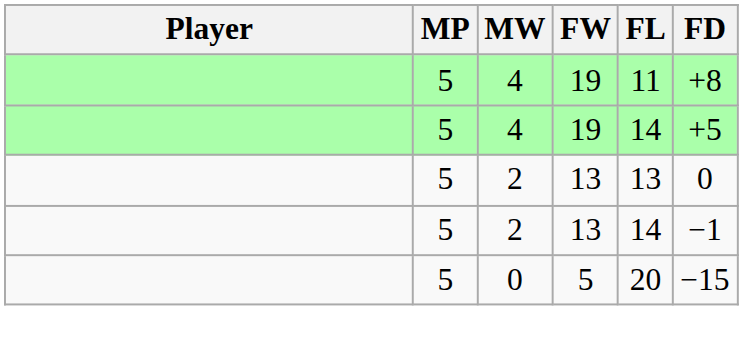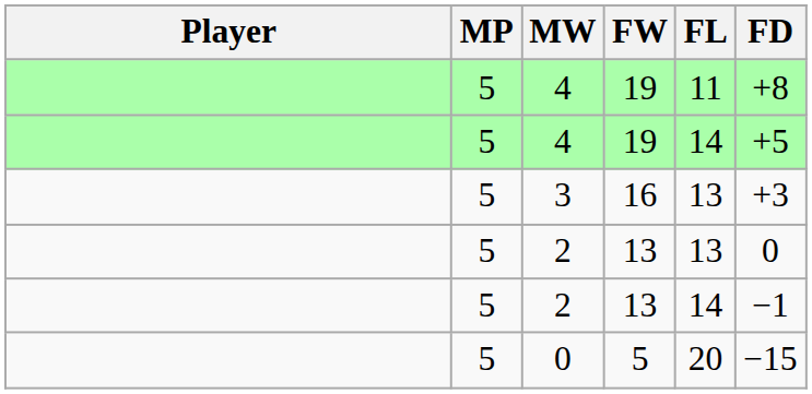 <table class="wikitable" style="text-align: center;">
 <tr>
 <th width=200>Player</th>
 <th width=20>MP</th>
 <th width=20>MW</th>
 <th width=20>FW</th>
 <th width=20>FL</th>
 <th width=20>FD</th>
 </tr>
 <tr style="background:#aaffaa;">
 <td style="text-align:left;"><strong></strong></td>
 <td>5</td>
 <td>4</td>
 <td>19</td>
 <td>11</td>
 <td>+8</td>
 </tr>
 <tr style="background:#aaffaa;">
 <td style="text-align:left;"><strong></strong></td>
 <td>5</td>
 <td>4</td>
 <td>19</td>
 <td>14</td>
 <td>+5</td>
 </tr>
 <tr>
 <td style="text-align:left;"></td>
 <td>5</td>
+<td>3</td>
+<td>16</td>
+<td>13</td>
+<td>+3</td>
+</tr>
+<tr>
+<td style="text-align:left;"></td>
+<td>5</td>
 <td>2</td>
 <td>13</td>
 <td>13</td>
 <td>0</td>
 </tr>
 <tr>
 <td style="text-align:left;"></td>
 <td>5</td>
 <td>2</td>
 <td>13</td>
 <td>14</td>
 <td>−1</td>
 </tr>
 <tr>
 <td style="text-align:left;"></td>
 <td>5</td>
 <td>0</td>
 <td>5</td>
 <td>20</td>
 <td>−15</td>
 </tr>
 </table>
